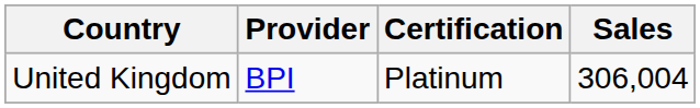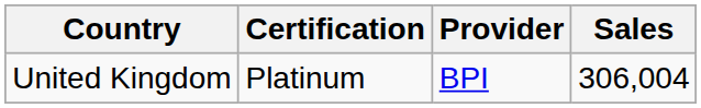 <table class="wikitable">
 <tr>
 <th>Country</th>
+<th>Certification</th>
 <th>Provider</th>
-<th>Certification</th>
 <th>Sales</th>
 </tr>
 <tr>
 <td>United Kingdom</td>
+<td>Platinum</td>
 <td><a href='#'>BPI</a></td>
-<td>Platinum</td>
 <td>306,004</td>
 </tr>
 </table>
